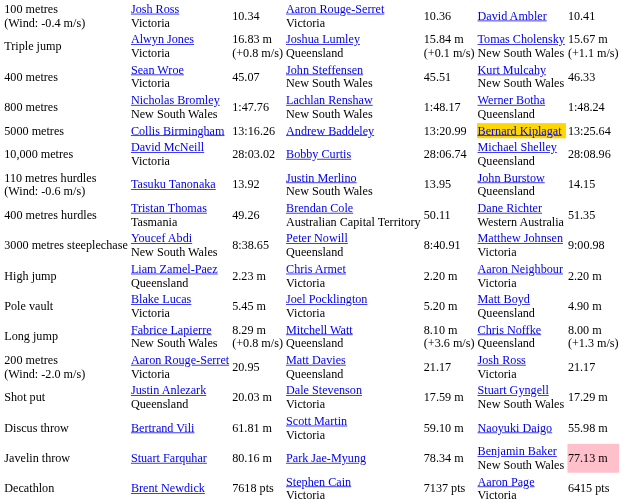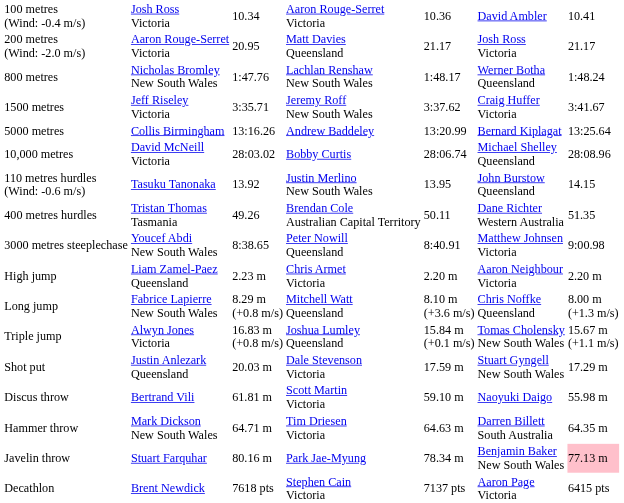 <table>
 <tr>
 <td>100 metres<br>(Wind: -0.4 m/s)</td>
 <td><a href='#'>Josh Ross</a><br>Victoria</td>
 <td>10.34</td>
 <td><a href='#'>Aaron Rouge-Serret</a><br>Victoria</td>
 <td>10.36</td>
 <td><a href='#'>David Ambler</a><br></td>
 <td>10.41</td>
 </tr>
 <tr>
-<td>Triple jump</td>
-<td><a href='#'>Alwyn Jones</a><br>Victoria</td>
-<td>16.83 m <br>(+0.8 m/s)</td>
-<td><a href='#'>Joshua Lumley</a><br>Queensland</td>
-<td>15.84 m <br>(+0.1 m/s)</td>
-<td><a href='#'>Tomas Cholensky</a><br>New South Wales</td>
-<td>15.67 m <br>(+1.1 m/s)</td>
-</tr>
-<tr>
-<td>400 metres</td>
-<td><a href='#'>Sean Wroe</a><br>Victoria</td>
-<td>45.07</td>
-<td><a href='#'>John Steffensen</a><br>New South Wales</td>
-<td>45.51</td>
-<td><a href='#'>Kurt Mulcahy</a><br>New South Wales</td>
-<td>46.33</td>
+<td>200 metres<br>(Wind: -2.0 m/s)</td>
+<td><a href='#'>Aaron Rouge-Serret</a><br>Victoria</td>
+<td>20.95</td>
+<td><a href='#'>Matt Davies</a><br>Queensland</td>
+<td>21.17</td>
+<td><a href='#'>Josh Ross</a><br>Victoria</td>
+<td>21.17</td>
 </tr>
 <tr>
 <td>800 metres</td>
 <td><a href='#'>Nicholas Bromley</a><br>New South Wales</td>
 <td>1:47.76</td>
 <td><a href='#'>Lachlan Renshaw</a><br>New South Wales</td>
 <td>1:48.17</td>
 <td><a href='#'>Werner Botha</a><br>Queensland</td>
 <td>1:48.24</td>
 </tr>
 <tr>
+<td>1500 metres</td>
+<td><a href='#'>Jeff Riseley</a><br>Victoria</td>
+<td>3:35.71</td>
+<td><a href='#'>Jeremy Roff</a><br>New South Wales</td>
+<td>3:37.62</td>
+<td><a href='#'>Craig Huffer</a><br>Victoria</td>
+<td>3:41.67</td>
+</tr>
+<tr>
 <td>5000 metres</td>
 <td><a href='#'>Collis Birmingham</a><br></td>
 <td>13:16.26</td>
 <td><a href='#'>Andrew Baddeley</a><br></td>
 <td>13:20.99</td>
-<td style="background: gold;"><a href='#'>Bernard Kiplagat</a><br></td>
+<td><a href='#'>Bernard Kiplagat</a><br></td>
 <td>13:25.64</td>
 </tr>
 <tr>
 <td>10,000 metres</td>
 <td><a href='#'>David McNeill</a><br>Victoria</td>
 <td>28:03.02</td>
 <td><a href='#'>Bobby Curtis</a><br></td>
 <td>28:06.74</td>
 <td><a href='#'>Michael Shelley</a><br>Queensland</td>
 <td>28:08.96</td>
 </tr>
 <tr>
 <td>110 metres hurdles<br>(Wind: -0.6 m/s)</td>
 <td><a href='#'>Tasuku Tanonaka</a><br></td>
 <td>13.92</td>
 <td><a href='#'>Justin Merlino</a><br>New South Wales</td>
 <td>13.95</td>
 <td><a href='#'>John Burstow</a><br>Queensland</td>
 <td>14.15</td>
 </tr>
 <tr>
 <td>400 metres hurdles</td>
 <td><a href='#'>Tristan Thomas</a><br>Tasmania</td>
 <td>49.26</td>
 <td><a href='#'>Brendan Cole</a><br>Australian Capital Territory</td>
 <td>50.11</td>
 <td><a href='#'>Dane Richter</a><br>Western Australia</td>
 <td>51.35</td>
 </tr>
 <tr>
 <td>3000 metres steeplechase</td>
 <td><a href='#'>Youcef Abdi</a><br>New South Wales</td>
 <td>8:38.65</td>
 <td><a href='#'>Peter Nowill</a><br>Queensland</td>
 <td>8:40.91</td>
 <td><a href='#'>Matthew Johnsen</a><br>Victoria</td>
 <td>9:00.98</td>
 </tr>
 <tr>
 <td>High jump</td>
 <td><a href='#'>Liam Zamel-Paez</a><br>Queensland</td>
 <td>2.23 m</td>
 <td><a href='#'>Chris Armet</a><br>Victoria</td>
 <td>2.20 m</td>
 <td><a href='#'>Aaron Neighbour</a><br>Victoria</td>
 <td>2.20 m</td>
 </tr>
 <tr>
-<td>Pole vault</td>
-<td><a href='#'>Blake Lucas</a><br>Victoria</td>
-<td>5.45 m</td>
-<td><a href='#'>Joel Pocklington</a><br>Victoria</td>
-<td>5.20 m</td>
-<td><a href='#'>Matt Boyd</a><br>Queensland</td>
-<td>4.90 m</td>
-</tr>
-<tr>
 <td>Long jump</td>
 <td><a href='#'>Fabrice Lapierre</a><br>New South Wales</td>
 <td>8.29 m <br>(+0.8 m/s)</td>
 <td><a href='#'>Mitchell Watt</a><br>Queensland</td>
 <td>8.10 m <br>(+3.6 m/s)</td>
 <td><a href='#'>Chris Noffke</a><br>Queensland</td>
 <td>8.00 m <br>(+1.3 m/s)</td>
 </tr>
 <tr>
-<td>200 metres<br>(Wind: -2.0 m/s)</td>
-<td><a href='#'>Aaron Rouge-Serret</a><br>Victoria</td>
-<td>20.95</td>
-<td><a href='#'>Matt Davies</a><br>Queensland</td>
-<td>21.17</td>
-<td><a href='#'>Josh Ross</a><br>Victoria</td>
-<td>21.17</td>
+<td>Triple jump</td>
+<td><a href='#'>Alwyn Jones</a><br>Victoria</td>
+<td>16.83 m <br>(+0.8 m/s)</td>
+<td><a href='#'>Joshua Lumley</a><br>Queensland</td>
+<td>15.84 m <br>(+0.1 m/s)</td>
+<td><a href='#'>Tomas Cholensky</a><br>New South Wales</td>
+<td>15.67 m <br>(+1.1 m/s)</td>
 </tr>
 <tr>
 <td>Shot put</td>
 <td><a href='#'>Justin Anlezark</a><br>Queensland</td>
 <td>20.03 m</td>
 <td><a href='#'>Dale Stevenson</a><br>Victoria</td>
 <td>17.59 m</td>
 <td><a href='#'>Stuart Gyngell</a><br>New South Wales</td>
 <td>17.29 m</td>
 </tr>
 <tr>
 <td>Discus throw</td>
 <td><a href='#'>Bertrand Vili</a><br></td>
 <td>61.81 m</td>
 <td><a href='#'>Scott Martin</a><br>Victoria</td>
 <td>59.10 m</td>
 <td><a href='#'>Naoyuki Daigo</a><br></td>
 <td>55.98 m</td>
+</tr>
+<tr>
+<td>Hammer throw</td>
+<td><a href='#'>Mark Dickson</a><br>New South Wales</td>
+<td>64.71 m</td>
+<td><a href='#'>Tim Driesen</a><br>Victoria</td>
+<td>64.63 m</td>
+<td><a href='#'>Darren Billett</a><br>South Australia</td>
+<td>64.35 m</td>
 </tr>
 <tr>
 <td>Javelin throw</td>
 <td><a href='#'>Stuart Farquhar</a><br></td>
 <td>80.16 m</td>
 <td><a href='#'>Park Jae-Myung</a><br></td>
 <td>78.34 m</td>
 <td><a href='#'>Benjamin Baker</a><br>New South Wales</td>
 <td style="background: pink;">77.13 m</td>
 </tr>
 <tr>
 <td>Decathlon</td>
 <td><a href='#'>Brent Newdick</a><br></td>
 <td>7618 pts</td>
 <td><a href='#'>Stephen Cain</a><br>Victoria</td>
 <td>7137 pts</td>
 <td><a href='#'>Aaron Page</a><br>Victoria</td>
 <td>6415 pts</td>
 </tr>
 <tr>
 </tr>
 </table>
